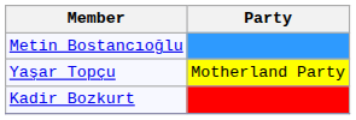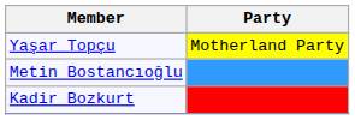 <table class=wikitable style="border:1px solid #8888aa; background-color:#f7f8ff; padding:0px; font-size:90%;">
 <tr>
 <th>Member</th>
 <th>Party</th>
 </tr>
 <tr>
+<td><a href='#'>Yaşar Topçu</a></td>
+<td style="background: #ffff00">Motherland Party</td>
+</tr>
+<tr>
 <td><a href='#'>Metin Bostancıoğlu</a></td>
 <td style="background: #2E9AFE"></td>
-</tr>
-<tr>
-<td><a href='#'>Yaşar Topçu</a></td>
-<td style="background: #ffff00">Motherland Party</td>
 </tr>
 <tr>
 <td><a href='#'>Kadir Bozkurt</a></td>
 <td style="background: #ff0000"></td>
 </tr>
 <tr>
 </tr>
 </table>
